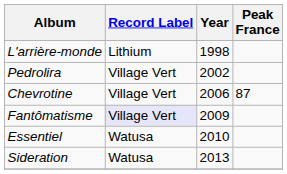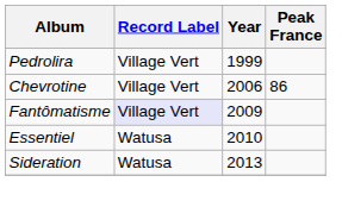 <table class="wikitable">
 <tr>
 <th>Album</th>
 <th><a href='#'>Record Label</a></th>
 <th>Year</th>
 <th>Peak<br>France</th>
 </tr>
 <tr>
-<td><em>L'arrière-monde</em></td>
-<td>Lithium</td>
-<td>1998</td>
-<td></td>
-</tr>
-<tr>
 <td><em>Pedrolira</em></td>
 <td>Village Vert</td>
-<td>2002</td>
+<td>1999</td>
 <td></td>
 </tr>
 <tr>
 <td><em>Chevrotine</em></td>
 <td>Village Vert</td>
 <td>2006</td>
-<td>87</td>
+<td>86</td>
 </tr>
 <tr>
 <td><em>Fantômatisme</em></td>
 <td style="background: lavender;">Village Vert</td>
 <td>2009</td>
 <td></td>
 </tr>
 <tr>
 <td><em>Essentiel</em></td>
 <td>Watusa</td>
 <td>2010</td>
 <td></td>
 </tr>
 <tr>
 <td><em>Sideration</em></td>
 <td>Watusa</td>
 <td>2013</td>
 <td></td>
 </tr>
 <tr>
 </tr>
 </table>
